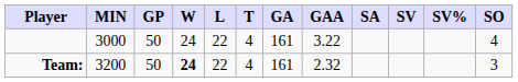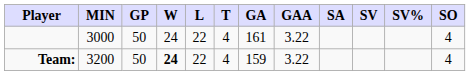 <table style="width:60%;" class="wikitable sortable">
 <tr>
 <th style="background:#ddf; width:10%;">Player</th>
 <th style="width:3%; background:#ddf;">MIN</th>
 <th style="width:3%; background:#ddf;">GP</th>
 <th style="width:3%; background:#ddf;">W</th>
 <th style="width:3%; background:#ddf;">L</th>
 <th style="width:3%; background:#ddf;">T</th>
 <th style="width:3%; background:#ddf;">GA</th>
 <th style="width:3%; background:#ddf;">GAA</th>
 <th style="width:3%; background:#ddf;">SA</th>
 <th style="width:3%; background:#ddf;">SV</th>
 <th style="width:3%; background:#ddf;">SV%</th>
 <th style="width:3%; background:#ddf;">SO</th>
 </tr>
 <tr style="text-align:center;">
 <td style="text-align:right;"></td>
 <td>3000</td>
 <td>50</td>
 <td>24</td>
 <td>22</td>
 <td>4</td>
 <td>161</td>
 <td>3.22</td>
 <td></td>
 <td></td>
 <td></td>
 <td>4</td>
 </tr>
 <tr style="text-align:center;">
 <td style="text-align:right;"><strong>Team:</strong></td>
 <td>3200</td>
 <td>50</td>
 <td><strong>24</strong></td>
 <td>22</td>
 <td>4</td>
-<td>161</td>
-<td>2.32</td>
+<td>159</td>
+<td>3.22</td>
 <td></td>
 <td></td>
 <td></td>
-<td>3</td>
+<td>4</td>
 </tr>
 </table>
